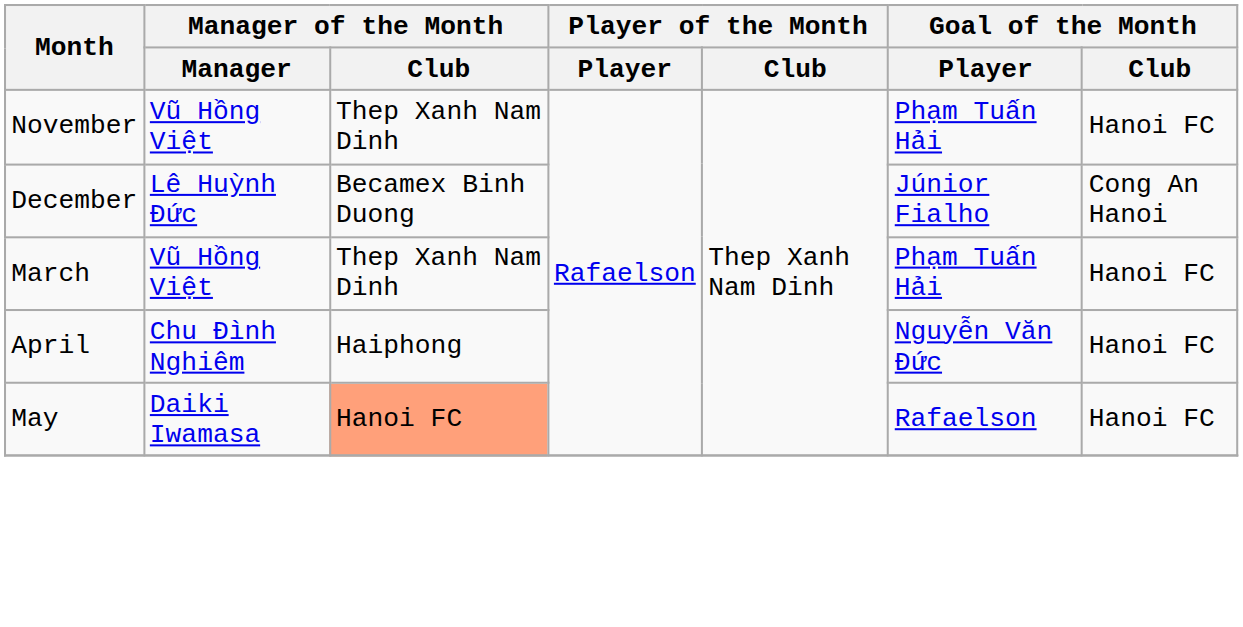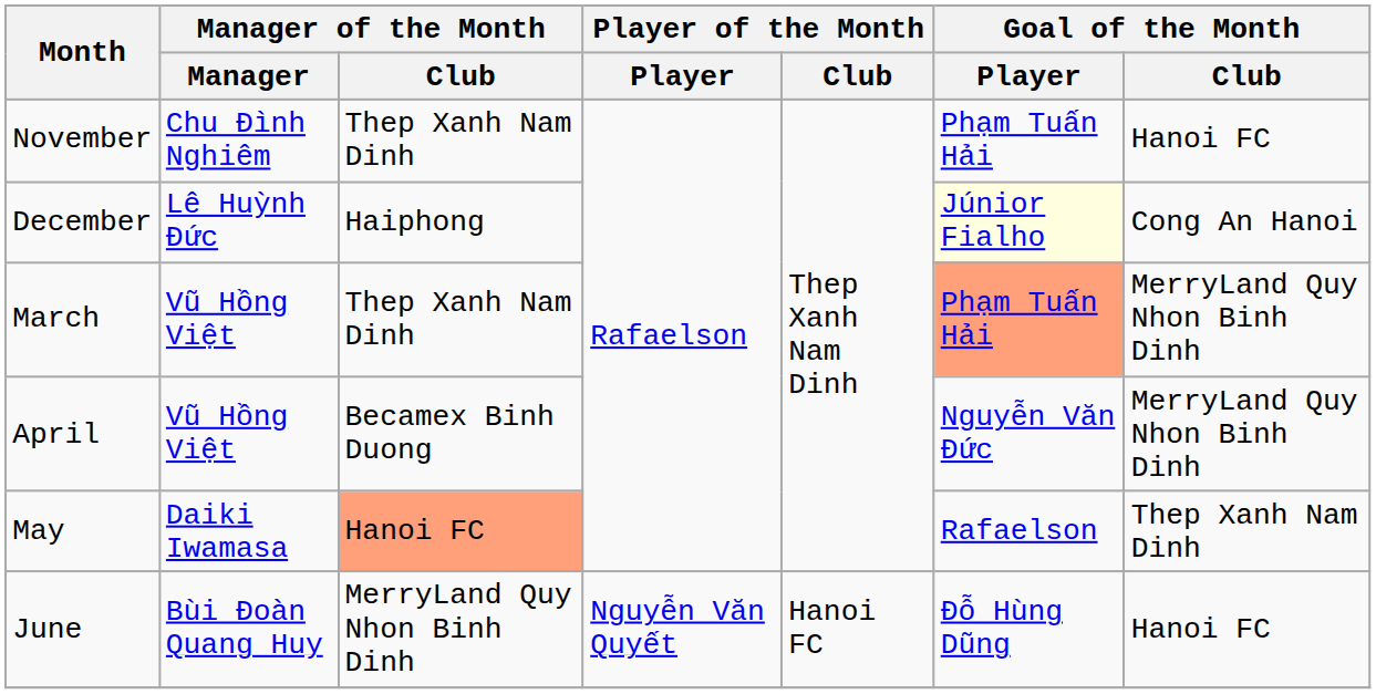 <table class="wikitable">
 <tr>
 <th rowspan="2">Month</th>
 <th colspan="2">Manager of the Month</th>
 <th colspan="2">Player of the Month</th>
 <th colspan="2">Goal of the Month</th>
 </tr>
 <tr>
 <th>Manager</th>
 <th>Club</th>
 <th>Player</th>
 <th>Club</th>
 <th>Player</th>
 <th>Club</th>
 </tr>
 <tr>
 <td>November</td>
-<td> <a href='#'>Vũ Hồng Việt</a></td>
+<td> <a href='#'>Chu Đình Nghiêm</a></td>
 <td>Thep Xanh Nam Dinh</td>
 <td rowspan="5"> <a href='#'>Rafaelson</a></td>
 <td rowspan="5">Thep Xanh Nam Dinh</td>
 <td> <a href='#'>Phạm Tuấn Hải</a></td>
 <td>Hanoi FC</td>
 </tr>
 <tr>
 <td>December</td>
 <td> <a href='#'>Lê Huỳnh Đức</a></td>
-<td>Becamex Binh Duong</td>
-<td> <a href='#'>Júnior Fialho</a></td>
+<td>Haiphong</td>
+<td style="background: lightyellow;"> <a href='#'>Júnior Fialho</a></td>
 <td>Cong An Hanoi</td>
 </tr>
 <tr>
 <td>March</td>
 <td> <a href='#'>Vũ Hồng Việt</a></td>
 <td>Thep Xanh Nam Dinh</td>
-<td> <a href='#'>Phạm Tuấn Hải</a></td>
-<td>Hanoi FC</td>
+<td style="background: lightsalmon;"> <a href='#'>Phạm Tuấn Hải</a></td>
+<td>MerryLand Quy Nhon Binh Dinh</td>
 </tr>
 <tr>
 <td>April</td>
-<td> <a href='#'>Chu Đình Nghiêm</a></td>
-<td>Haiphong</td>
+<td> <a href='#'>Vũ Hồng Việt</a></td>
+<td>Becamex Binh Duong</td>
 <td> <a href='#'>Nguyễn Văn Đức</a></td>
-<td>Hanoi FC</td>
+<td>MerryLand Quy Nhon Binh Dinh</td>
 </tr>
 <tr>
 <td>May</td>
 <td> <a href='#'>Daiki Iwamasa</a></td>
 <td style="background: lightsalmon;">Hanoi FC</td>
 <td> <a href='#'>Rafaelson</a></td>
+<td>Thep Xanh Nam Dinh</td>
+</tr>
+<tr>
+<td>June</td>
+<td> <a href='#'>Bùi Đoàn Quang Huy</a></td>
+<td>MerryLand Quy Nhon Binh Dinh</td>
+<td> <a href='#'>Nguyễn Văn Quyết</a></td>
+<td>Hanoi FC</td>
+<td> <a href='#'>Đỗ Hùng Dũng</a></td>
 <td>Hanoi FC</td>
 </tr>
 <tr>
 </tr>
 </table>
